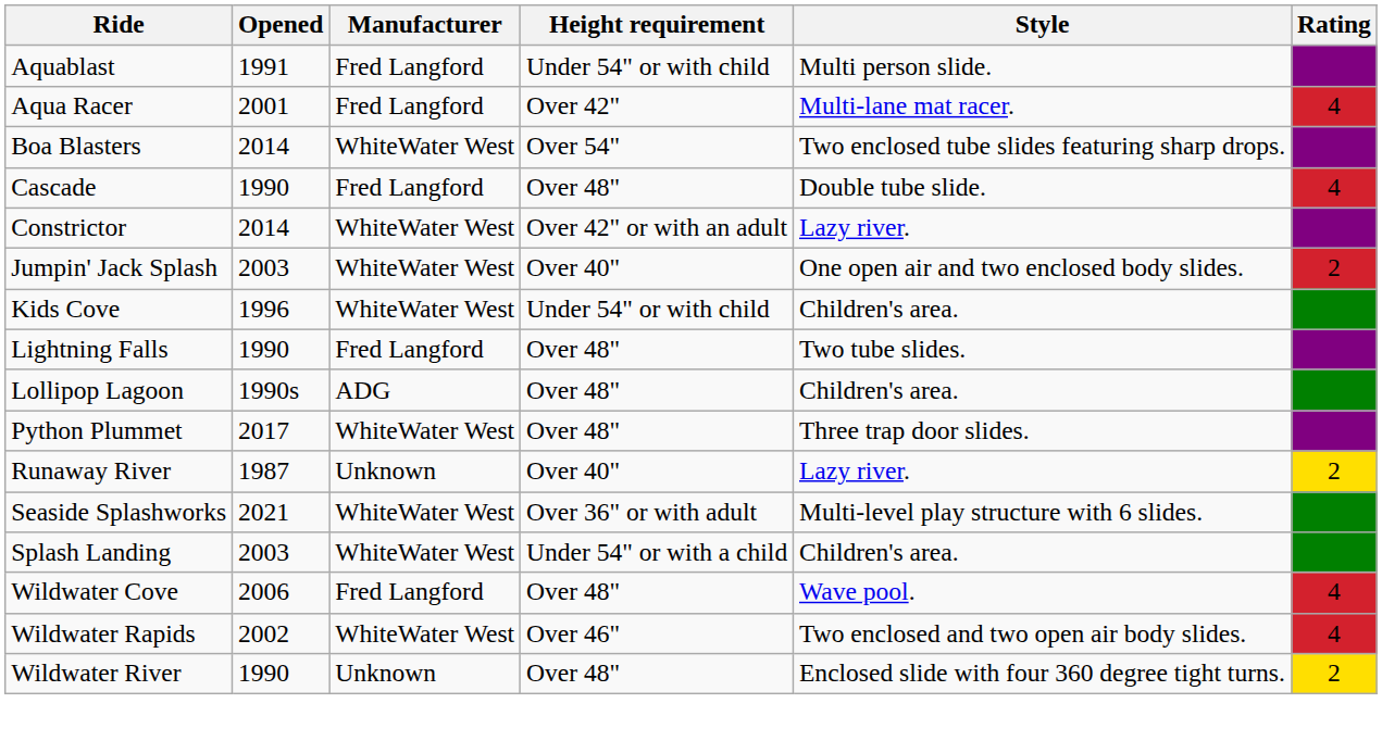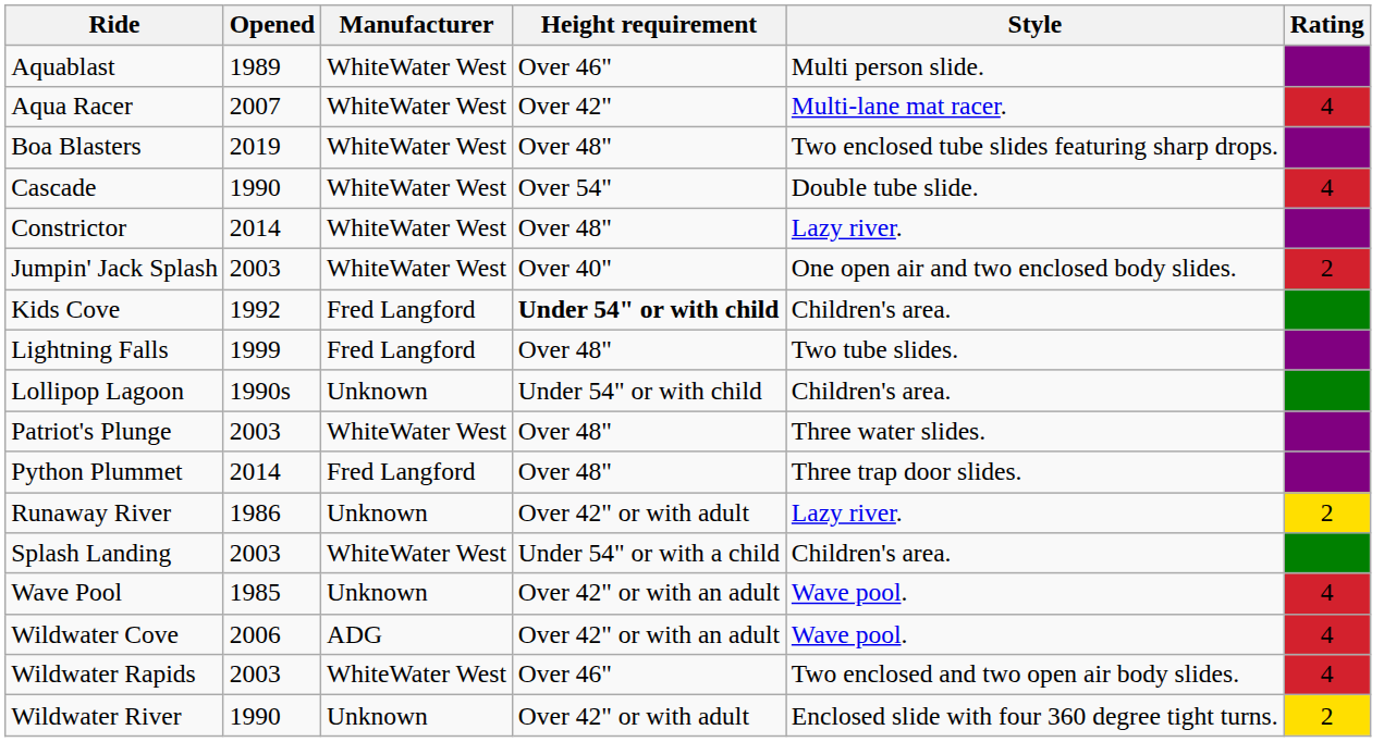 <table class="wikitable sortable">
 <tr>
 <th>Ride</th>
 <th>Opened</th>
 <th>Manufacturer</th>
 <th>Height requirement</th>
 <th>Style</th>
 <th>Rating</th>
 </tr>
 <tr>
 <td>Aquablast</td>
-<td>1991</td>
-<td>Fred Langford</td>
-<td>Under 54" or with child</td>
+<td>1989</td>
+<td>WhiteWater West</td>
+<td>Over 46"</td>
 <td>Multi person slide.</td>
 <td bgcolor="purple" align="center"></td>
 </tr>
 <tr>
 <td>Aqua Racer</td>
-<td>2001</td>
-<td>Fred Langford</td>
+<td>2007</td>
+<td>WhiteWater West</td>
 <td>Over 42"</td>
 <td><a href='#'>Multi-lane mat racer</a>.</td>
 <td bgcolor="#D3212D" align=center>4</td>
 </tr>
 <tr>
 <td>Boa Blasters</td>
-<td>2014</td>
+<td>2019</td>
 <td>WhiteWater West</td>
-<td>Over 54"</td>
+<td>Over 48"</td>
 <td>Two enclosed tube slides featuring sharp drops.</td>
 <td bgcolor="purple" align=center></td>
 </tr>
 <tr>
 <td>Cascade</td>
 <td>1990</td>
-<td>Fred Langford</td>
-<td>Over 48"</td>
+<td>WhiteWater West</td>
+<td>Over 54"</td>
 <td>Double tube slide.</td>
 <td bgcolor="#D3212D" align=center>4</td>
 </tr>
 <tr>
 <td>Constrictor</td>
 <td>2014</td>
 <td>WhiteWater West</td>
-<td>Over 42" or with an adult</td>
+<td>Over 48"</td>
 <td><a href='#'>Lazy river</a>.</td>
 <td bgcolor="purple" align=center></td>
 </tr>
 <tr>
 <td>Jumpin' Jack Splash</td>
 <td>2003</td>
 <td>WhiteWater West</td>
 <td>Over 40"</td>
 <td>One open air and two enclosed body slides.</td>
 <td bgcolor="#D3212D" align=center>2</td>
 </tr>
 <tr>
 <td>Kids Cove</td>
-<td>1996</td>
-<td>WhiteWater West</td>
-<td>Under 54" or with child</td>
+<td>1992</td>
+<td>Fred Langford</td>
+<td><strong>Under 54" or with child</strong></td>
 <td>Children's area.</td>
 <td bgcolor="green" align=center></td>
 </tr>
 <tr>
 <td>Lightning Falls</td>
-<td>1990</td>
+<td>1999</td>
 <td>Fred Langford</td>
 <td>Over 48"</td>
 <td>Two tube slides.</td>
 <td bgcolor="purple" align=center></td>
 </tr>
 <tr>
 <td>Lollipop Lagoon</td>
 <td>1990s</td>
-<td>ADG</td>
-<td>Over 48"</td>
+<td>Unknown</td>
+<td>Under 54" or with child</td>
 <td>Children's area.</td>
 <td bgcolor="green" align=center></td>
 </tr>
 <tr>
+<td>Patriot's Plunge</td>
+<td>2003</td>
+<td>WhiteWater West</td>
+<td>Over 48"</td>
+<td>Three water slides.</td>
+<td bgcolor="purple" align=center></td>
+</tr>
+<tr>
 <td>Python Plummet</td>
-<td>2017</td>
-<td>WhiteWater West</td>
+<td>2014</td>
+<td>Fred Langford</td>
 <td>Over 48"</td>
 <td>Three trap door slides.</td>
 <td bgcolor="purple" align=center></td>
 </tr>
 <tr>
 <td>Runaway River</td>
-<td>1987</td>
+<td>1986</td>
 <td>Unknown</td>
-<td>Over 40"</td>
+<td>Over 42" or with adult</td>
 <td><a href='#'>Lazy river</a>.</td>
 <td bgcolor="#FFDF00" align=center>2</td>
-</tr>
-<tr>
-<td>Seaside Splashworks</td>
-<td>2021</td>
-<td>WhiteWater West</td>
-<td>Over 36" or with adult</td>
-<td>Multi-level play structure with 6 slides.</td>
-<td bgcolor="green" align="center"></td>
 </tr>
 <tr>
 <td>Splash Landing</td>
 <td>2003</td>
 <td>WhiteWater West</td>
 <td>Under 54" or with a child</td>
 <td>Children's area.</td>
 <td bgcolor="green" align=center></td>
 </tr>
 <tr>
+<td>Wave Pool</td>
+<td>1985</td>
+<td>Unknown</td>
+<td>Over 42" or with an adult</td>
+<td><a href='#'>Wave pool</a>.</td>
+<td bgcolor="#D3212D" align=center>4</td>
+</tr>
+<tr>
 <td>Wildwater Cove</td>
 <td>2006</td>
-<td>Fred Langford</td>
-<td>Over 48"</td>
+<td>ADG</td>
+<td>Over 42" or with an adult</td>
 <td><a href='#'>Wave pool</a>.</td>
 <td bgcolor="#D3212D" align=center>4</td>
 </tr>
 <tr>
 <td>Wildwater Rapids</td>
-<td>2002</td>
+<td>2003</td>
 <td>WhiteWater West</td>
 <td>Over 46"</td>
 <td>Two enclosed and two open air body slides.</td>
 <td bgcolor="#D3212D" align=center>4</td>
 </tr>
 <tr>
 <td>Wildwater River</td>
 <td>1990</td>
 <td>Unknown</td>
-<td>Over 48"</td>
+<td>Over 42" or with adult</td>
 <td>Enclosed slide with four 360 degree tight turns.</td>
 <td bgcolor="#FFDF00" align=center>2</td>
 </tr>
 </table>
